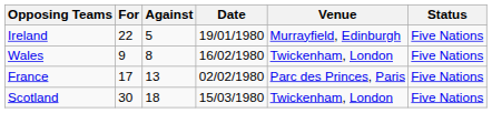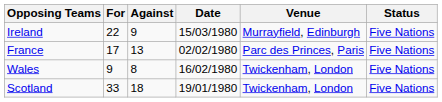 <table class="wikitable">
 <tr>
 <th>Opposing Teams</th>
 <th>For</th>
 <th>Against</th>
 <th>Date</th>
 <th>Venue</th>
 <th>Status</th>
 </tr>
 <tr>
 <td><a href='#'>Ireland</a></td>
 <td>22</td>
-<td>5</td>
-<td>19/01/1980</td>
+<td>9</td>
+<td>15/03/1980</td>
 <td><a href='#'>Murrayfield</a>, <a href='#'>Edinburgh</a></td>
+<td><a href='#'>Five Nations</a></td>
+</tr>
+<tr>
+<td><a href='#'>France</a></td>
+<td>17</td>
+<td>13</td>
+<td>02/02/1980</td>
+<td><a href='#'>Parc des Princes</a>, <a href='#'>Paris</a></td>
 <td><a href='#'>Five Nations</a></td>
 </tr>
 <tr>
 <td><a href='#'>Wales</a></td>
 <td>9</td>
 <td>8</td>
 <td>16/02/1980</td>
 <td><a href='#'>Twickenham</a>, <a href='#'>London</a></td>
 <td><a href='#'>Five Nations</a></td>
 </tr>
 <tr>
-<td><a href='#'>France</a></td>
-<td>17</td>
-<td>13</td>
-<td>02/02/1980</td>
-<td><a href='#'>Parc des Princes</a>, <a href='#'>Paris</a></td>
-<td><a href='#'>Five Nations</a></td>
-</tr>
-<tr>
 <td><a href='#'>Scotland</a></td>
-<td>30</td>
+<td>33</td>
 <td>18</td>
-<td>15/03/1980</td>
+<td>19/01/1980</td>
 <td><a href='#'>Twickenham</a>, <a href='#'>London</a></td>
 <td><a href='#'>Five Nations</a></td>
 </tr>
 </table>
